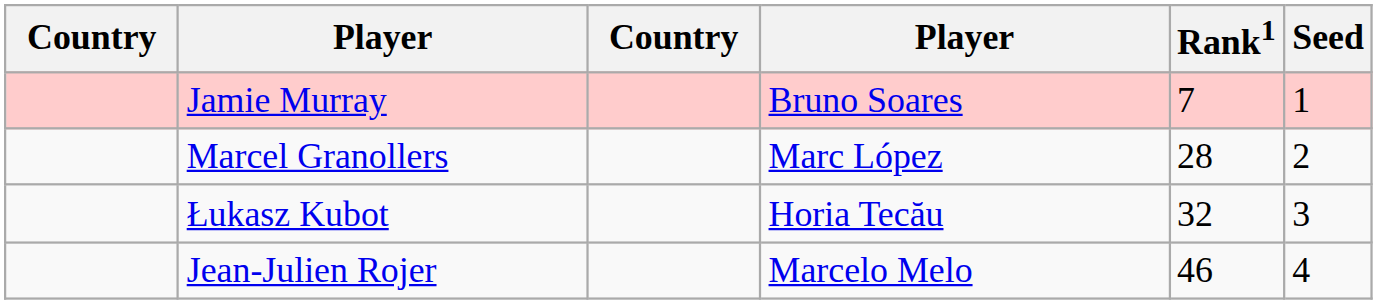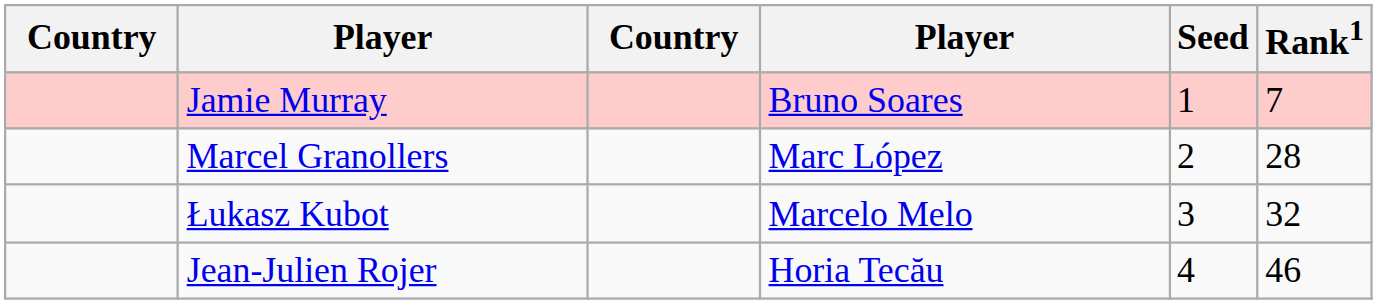 <table class="sortable wikitable">
 <tr>
 <th width="70">Country</th>
 <th width="175">Player</th>
 <th width="70">Country</th>
 <th width="175">Player</th>
+<th>Seed</th>
 <th>Rank<sup>1</sup></th>
-<th>Seed</th>
 </tr>
 <tr style="background:#fcc;">
 <td></td>
 <td><a href='#'>Jamie Murray</a></td>
 <td></td>
 <td><a href='#'>Bruno Soares</a></td>
+<td>1</td>
 <td>7</td>
-<td>1</td>
 </tr>
 <tr>
 <td></td>
 <td><a href='#'>Marcel Granollers</a></td>
 <td></td>
 <td><a href='#'>Marc López</a></td>
+<td>2</td>
 <td>28</td>
-<td>2</td>
 </tr>
 <tr>
 <td></td>
 <td><a href='#'>Łukasz Kubot</a></td>
 <td></td>
-<td><a href='#'>Horia Tecău</a></td>
+<td><a href='#'>Marcelo Melo</a></td>
+<td>3</td>
 <td>32</td>
-<td>3</td>
 </tr>
 <tr>
 <td></td>
 <td><a href='#'>Jean-Julien Rojer</a></td>
 <td></td>
-<td><a href='#'>Marcelo Melo</a></td>
+<td><a href='#'>Horia Tecău</a></td>
+<td>4</td>
 <td>46</td>
-<td>4</td>
 </tr>
 </table>
